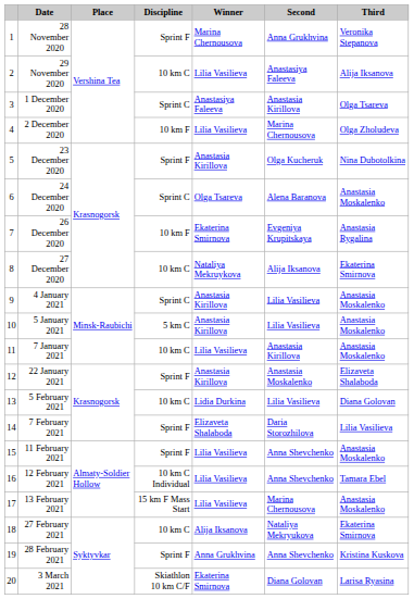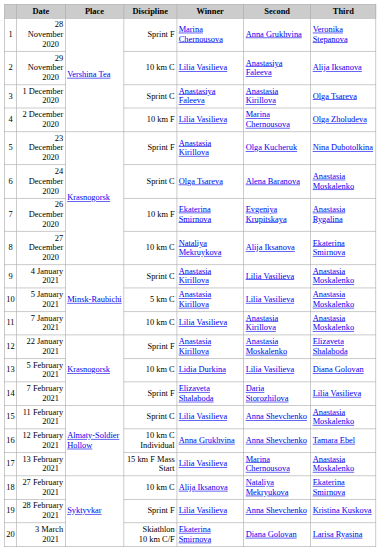 <table class="wikitable plainrowheaders" style="background:#fff; font-size:86%; line-height:16px; border:grey solid 1px; border-collapse:collapse;">
 <tr style="background:#ccc; text-align:center;">
 <th scope="col" style="background:#ccc; width=30 px;"></th>
 <th scope="col" style="background:#ccc; width:120px;">Date</th>
 <th scope="col" style="background:#ccc; width:150px;">Place</th>
 <th scope="col" style="background:#ccc; width:150px;">Discipline</th>
 <th scope="col" style="background:#ccc; width:200px;">Winner</th>
 <th scope="col" style="background:#ccc; width:200px;">Second</th>
 <th scope="col" style="background:#ccc; width:200px;">Third</th>
 </tr>
 <tr>
 <td align=center>1</td>
 <td align=right>28 November 2020  </td>
 <td rowspan=4> <a href='#'>Vershina Tea</a></td>
 <td align=right>Sprint F</td>
 <td> <a href='#'>Marina Chernousova</a></td>
 <td> <a href='#'>Anna Grukhvina</a></td>
 <td> <a href='#'>Veronika Stepanova</a></td>
 </tr>
 <tr>
 <td align=center>2</td>
 <td align=right>29 November 2020  </td>
 <td align=right>10 km C</td>
 <td> <a href='#'>Lilia Vasilieva</a></td>
 <td> <a href='#'>Anastasiya Faleeva</a></td>
 <td> <a href='#'>Alija Iksanova</a></td>
 </tr>
 <tr>
 <td align=center>3</td>
 <td align=right>1 December 2020  </td>
 <td align=right>Sprint C</td>
 <td> <a href='#'>Anastasiya Faleeva</a></td>
 <td> <a href='#'>Anastasia Kirillova</a></td>
 <td> <a href='#'>Olga Tsareva</a></td>
 </tr>
 <tr>
 <td align=center>4</td>
 <td align=right>2 December 2020  </td>
 <td align=right>10 km F</td>
 <td> <a href='#'>Lilia Vasilieva</a></td>
 <td> <a href='#'>Marina Chernousova</a></td>
 <td> <a href='#'>Olga Zholudeva</a></td>
 </tr>
 <tr>
 <td align=center>5</td>
 <td align=right>23 December 2020  </td>
 <td rowspan=4> <a href='#'>Krasnogorsk</a></td>
 <td align=right>Sprint F</td>
 <td> <a href='#'>Anastasia Kirillova</a></td>
 <td> <a href='#'>Olga Kucheruk</a></td>
 <td> <a href='#'>Nina Dubotolkina</a></td>
 </tr>
 <tr>
 <td align=center>6</td>
 <td align=right>24 December 2020  </td>
 <td align=right>Sprint C</td>
 <td> <a href='#'>Olga Tsareva</a></td>
 <td> <a href='#'>Alena Baranova</a></td>
 <td> <a href='#'>Anastasia Moskalenko</a></td>
 </tr>
 <tr>
 <td align=center>7</td>
 <td align=right>26 December 2020  </td>
 <td align=right>10 km F</td>
 <td> <a href='#'>Ekaterina Smirnova</a></td>
 <td> <a href='#'>Evgeniya Krupitskaya</a></td>
 <td> <a href='#'>Anastasia Rygalina</a></td>
 </tr>
 <tr>
 <td align=center>8</td>
 <td align=right>27 December 2020  </td>
 <td align=right>10 km C</td>
 <td> <a href='#'>Nataliya Mekruykova</a></td>
 <td> <a href='#'>Alija Iksanova</a></td>
 <td> <a href='#'>Ekaterina Smirnova</a></td>
 </tr>
 <tr>
 <td align=center>9</td>
 <td align=right>4 January 2021  </td>
 <td rowspan=3> <a href='#'>Minsk-Raubichi</a></td>
 <td align=right>Sprint C</td>
 <td> <a href='#'>Anastasia Kirillova</a></td>
 <td> <a href='#'>Lilia Vasilieva</a></td>
 <td> <a href='#'>Anastasia Moskalenko</a></td>
 </tr>
 <tr>
 <td align=center>10</td>
 <td align=right>5 January 2021  </td>
 <td align=right>5 km C</td>
 <td> <a href='#'>Anastasia Kirillova</a></td>
 <td> <a href='#'>Lilia Vasilieva</a></td>
 <td> <a href='#'>Anastasia Moskalenko</a></td>
 </tr>
 <tr>
 <td align=center>11</td>
 <td align=right>7 January 2021  </td>
 <td align=right>10 km C</td>
 <td> <a href='#'>Lilia Vasilieva</a></td>
 <td> <a href='#'>Anastasia Kirillova</a></td>
 <td> <a href='#'>Anastasia Moskalenko</a></td>
 </tr>
 <tr>
 <td align=center>12</td>
 <td align=right>22 January 2021  </td>
 <td rowspan=3> <a href='#'>Krasnogorsk</a></td>
 <td align=right>Sprint F</td>
 <td> <a href='#'>Anastasia Kirillova</a></td>
 <td> <a href='#'>Anastasia Moskalenko</a></td>
 <td> <a href='#'>Elizaveta Shalaboda</a></td>
 </tr>
 <tr>
 <td align=center>13</td>
 <td align=right>5 February 2021  </td>
 <td align=right>10 km C</td>
 <td> <a href='#'>Lidia Durkina</a></td>
 <td> <a href='#'>Lilia Vasilieva</a></td>
 <td> <a href='#'>Diana Golovan</a></td>
 </tr>
 <tr>
 <td align=center>14</td>
 <td align=right>7 February 2021  </td>
 <td align=right>Sprint F</td>
 <td> <a href='#'>Elizaveta Shalaboda</a></td>
 <td> <a href='#'>Daria Storozhilova</a></td>
 <td> <a href='#'>Lilia Vasilieva</a></td>
 </tr>
 <tr>
 <td align=center>15</td>
 <td align=right>11 February 2021  </td>
 <td rowspan=3> <a href='#'>Almaty-Soldier Hollow</a></td>
-<td align=right>Sprint F</td>
+<td align=right>Sprint C</td>
 <td> <a href='#'>Lilia Vasilieva</a></td>
 <td> <a href='#'>Anna Shevchenko</a></td>
 <td> <a href='#'>Anastasia Moskalenko</a></td>
 </tr>
 <tr>
 <td align=center>16</td>
 <td align=right>12 February 2021  </td>
 <td align=right>10 km C Individual</td>
-<td> <a href='#'>Lilia Vasilieva</a></td>
+<td> <a href='#'>Anna Grukhvina</a></td>
 <td> <a href='#'>Anna Shevchenko</a></td>
 <td> <a href='#'>Tamara Ebel</a></td>
 </tr>
 <tr>
 <td align=center>17</td>
 <td align=right>13 February 2021  </td>
 <td align=right>15 km F Mass Start</td>
 <td> <a href='#'>Lilia Vasilieva</a></td>
 <td> <a href='#'>Marina Chernousova</a></td>
 <td> <a href='#'>Anastasia Moskalenko</a></td>
 </tr>
 <tr>
 <td align=center>18</td>
 <td align=right>27 February 2021  </td>
 <td rowspan=3> <a href='#'>Syktyvkar</a></td>
 <td align=right>10 km C</td>
 <td> <a href='#'>Alija Iksanova</a></td>
 <td> <a href='#'>Nataliya Mekryukova</a></td>
 <td> <a href='#'>Ekaterina Smirnova</a></td>
 </tr>
 <tr>
 <td align=center>19</td>
 <td align=right>28 February 2021  </td>
 <td align=right>Sprint F</td>
-<td> <a href='#'>Anna Grukhvina</a></td>
+<td> <a href='#'>Lilia Vasilieva</a></td>
 <td> <a href='#'>Anna Shevchenko</a></td>
 <td> <a href='#'>Kristina Kuskova</a></td>
 </tr>
 <tr>
 <td align=center>20</td>
 <td align=right>3 March 2021  </td>
 <td align=right>Skiathlon 10 km C/F</td>
 <td> <a href='#'>Ekaterina Smirnova</a></td>
 <td> <a href='#'>Diana Golovan</a></td>
 <td> <a href='#'>Larisa Ryasina</a></td>
 </tr>
 </table>
